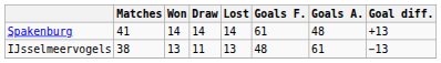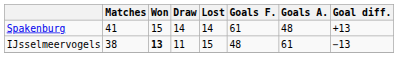 <table class="wikitable">
 <tr>
 <th></th>
 <th>Matches</th>
 <th>Won</th>
 <th>Draw</th>
 <th>Lost</th>
 <th>Goals F.</th>
 <th>Goals A.</th>
 <th>Goal diff.</th>
 </tr>
 <tr>
 <td><a href='#'>Spakenburg</a></td>
 <td>41</td>
-<td>14</td>
+<td>15</td>
 <td>14</td>
 <td>14</td>
 <td>61</td>
 <td>48</td>
 <td>+13</td>
 </tr>
 <tr>
 <td>IJsselmeervogels</td>
 <td>38</td>
-<td>13</td>
+<td><strong>13</strong></td>
 <td>11</td>
-<td>13</td>
+<td>15</td>
 <td>48</td>
 <td>61</td>
 <td>−13</td>
 </tr>
 <tr>
 </tr>
 </table>
